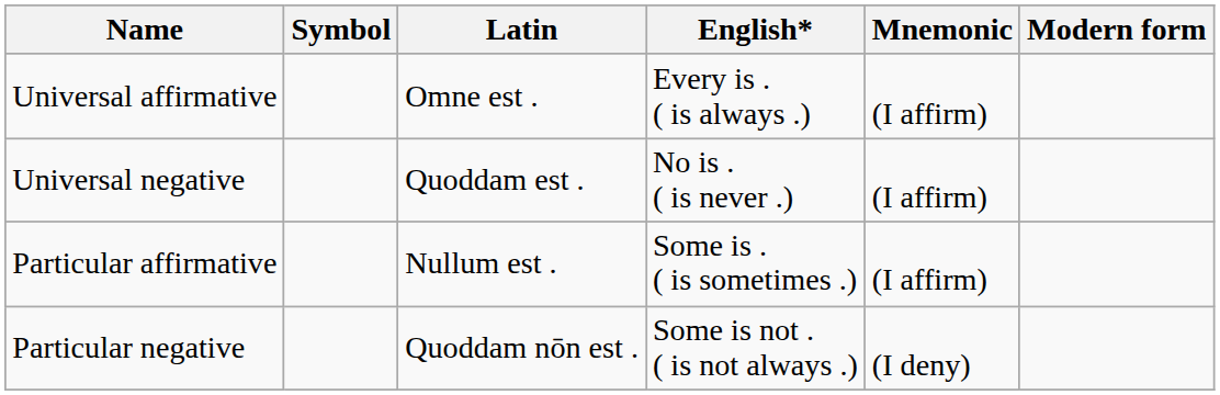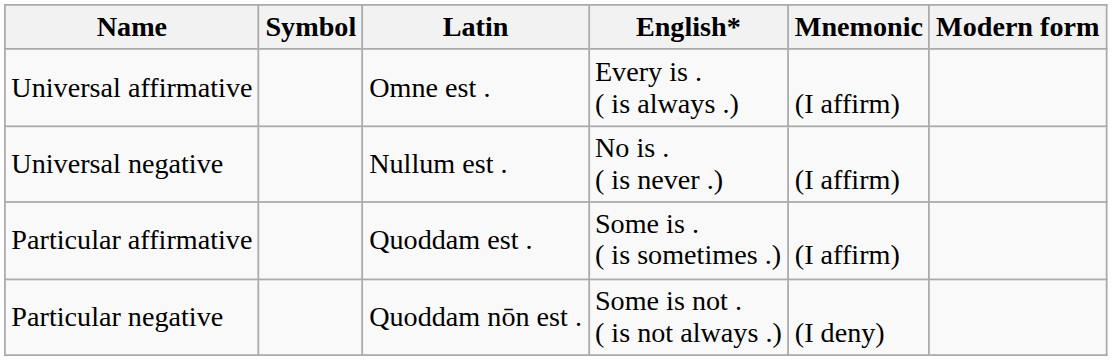 <table class="wikitable">
 <tr>
 <th>Name</th>
 <th>Symbol</th>
 <th>Latin</th>
 <th>English*</th>
 <th>Mnemonic</th>
 <th>Modern form</th>
 </tr>
 <tr>
 <td>Universal affirmative</td>
 <td style="text-align:center"></td>
 <td>Omne  est .</td>
 <td>Every  is .<br>( is always .)</td>
 <td><em></em><br>(I affirm)</td>
 <td></td>
 </tr>
 <tr>
 <td>Universal negative</td>
 <td style="text-align:center"></td>
-<td>Quoddam  est .</td>
+<td>Nullum  est .</td>
 <td>No  is .<br>( is never .)</td>
 <td><em></em><br>(I affirm)</td>
 <td></td>
 </tr>
 <tr>
 <td>Particular affirmative</td>
 <td style="text-align:center"></td>
-<td>Nullum  est .</td>
+<td>Quoddam  est .</td>
 <td>Some  is .<br>( is sometimes .)</td>
 <td><em></em><br>(I affirm)</td>
 <td></td>
 </tr>
 <tr>
 <td>Particular negative</td>
 <td style="text-align:center"></td>
 <td>Quoddam  nōn est .</td>
 <td>Some  is not .<br>( is not always .)</td>
 <td><em></em><br>(I deny)</td>
 <td></td>
 </tr>
 </table>
